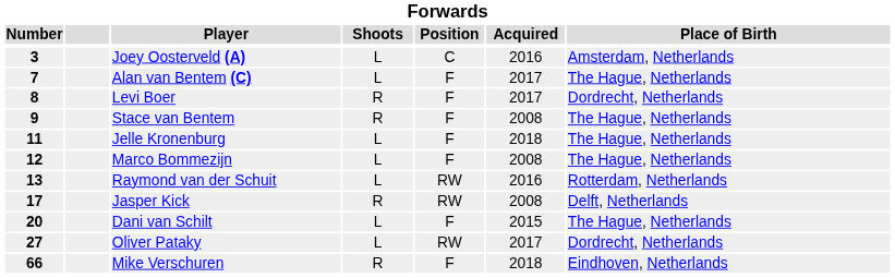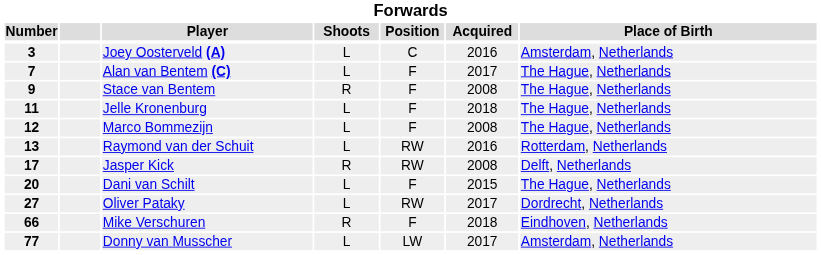 <table width=75%>
 <tr>
 <th colspan=7><big>Forwards</big></th>
 </tr>
 <tr bgcolor="#dddddd">
 <th width=5%>Number</th>
 <th width=5%></th>
 <th !width=15%>Player</th>
 <th width=8%>Shoots</th>
 <th width=8%>Position</th>
 <th width=9%>Acquired</th>
 <th width=37%>Place of Birth</th>
 </tr>
 <tr>
 </tr>
 <tr bgcolor="#eeeeee">
 <td align=center><strong>3</strong></td>
 <td align=center></td>
 <td><a href='#'>Joey Oosterveld</a> <a href='#'><strong>(A)</strong></a></td>
 <td align=center>L</td>
 <td align=center>C</td>
 <td align=center>2016</td>
 <td><a href='#'>Amsterdam</a>, <a href='#'>Netherlands</a></td>
 </tr>
 <tr bgcolor="#eeeeee">
 <td align=center><strong>7</strong></td>
 <td align=center></td>
 <td><a href='#'>Alan van Bentem</a> <a href='#'><strong>(C)</strong></a></td>
 <td align=center>L</td>
 <td align=center>F</td>
 <td align=center>2017</td>
 <td><a href='#'>The Hague</a>, <a href='#'>Netherlands</a></td>
-</tr>
-<tr bgcolor="#eeeeee">
-<td align=center><strong>8</strong></td>
-<td align=center></td>
-<td><a href='#'>Levi Boer</a></td>
-<td align=center>R</td>
-<td align=center>F</td>
-<td align=center>2017</td>
-<td><a href='#'>Dordrecht</a>, <a href='#'>Netherlands</a></td>
 </tr>
 <tr bgcolor="#eeeeee">
 <td align=center><strong>9</strong></td>
 <td align=center></td>
 <td><a href='#'>Stace van Bentem</a></td>
 <td align=center>R</td>
 <td align=center>F</td>
 <td align=center>2008</td>
 <td><a href='#'>The Hague</a>, <a href='#'>Netherlands</a></td>
 </tr>
 <tr bgcolor="#eeeeee">
 <td align=center><strong>11</strong></td>
 <td align=center></td>
 <td><a href='#'>Jelle Kronenburg</a></td>
 <td align=center>L</td>
 <td align=center>F</td>
 <td align=center>2018</td>
 <td><a href='#'>The Hague</a>, <a href='#'>Netherlands</a></td>
 </tr>
 <tr bgcolor="#eeeeee">
 <td align=center><strong>12</strong></td>
 <td align=center></td>
 <td><a href='#'>Marco Bommezijn</a></td>
 <td align=center>L</td>
 <td align=center>F</td>
 <td align=center>2008</td>
 <td><a href='#'>The Hague</a>, <a href='#'>Netherlands</a></td>
 </tr>
 <tr bgcolor="#eeeeee">
 <td align=center><strong>13</strong></td>
 <td align=center></td>
 <td><a href='#'>Raymond van der Schuit</a></td>
 <td align=center>L</td>
 <td align=center>RW</td>
 <td align=center>2016</td>
 <td><a href='#'>Rotterdam</a>, <a href='#'>Netherlands</a></td>
 </tr>
 <tr bgcolor="#eeeeee">
 <td align=center><strong>17</strong></td>
 <td align=center></td>
 <td><a href='#'>Jasper Kick</a></td>
 <td align=center>R</td>
 <td align=center>RW</td>
 <td align=center>2008</td>
 <td><a href='#'>Delft</a>, <a href='#'>Netherlands</a></td>
 </tr>
 <tr bgcolor="#eeeeee">
 <td align=center><strong>20</strong></td>
 <td align=center></td>
 <td><a href='#'>Dani van Schilt</a></td>
 <td align=center>L</td>
 <td align=center>F</td>
 <td align=center>2015</td>
 <td><a href='#'>The Hague</a>, <a href='#'>Netherlands</a></td>
 </tr>
 <tr bgcolor="#eeeeee">
 <td align=center><strong>27</strong></td>
 <td align=center></td>
 <td><a href='#'>Oliver Pataky</a></td>
 <td align=center>L</td>
 <td align=center>RW</td>
 <td align=center>2017</td>
 <td><a href='#'>Dordrecht</a>, <a href='#'>Netherlands</a></td>
 </tr>
 <tr bgcolor="#eeeeee">
 <td align=center><strong>66</strong></td>
 <td align=center></td>
 <td><a href='#'>Mike Verschuren</a></td>
 <td align=center>R</td>
 <td align=center>F</td>
 <td align=center>2018</td>
 <td><a href='#'>Eindhoven</a>, <a href='#'>Netherlands</a></td>
 </tr>
+<tr bgcolor="#eeeeee">
+<td align=center><strong>77</strong></td>
+<td align=center></td>
+<td><a href='#'>Donny van Musscher</a></td>
+<td align=center>L</td>
+<td align=center>LW</td>
+<td align=center>2017</td>
+<td><a href='#'>Amsterdam</a>, <a href='#'>Netherlands</a></td>
+</tr>
 </table>
